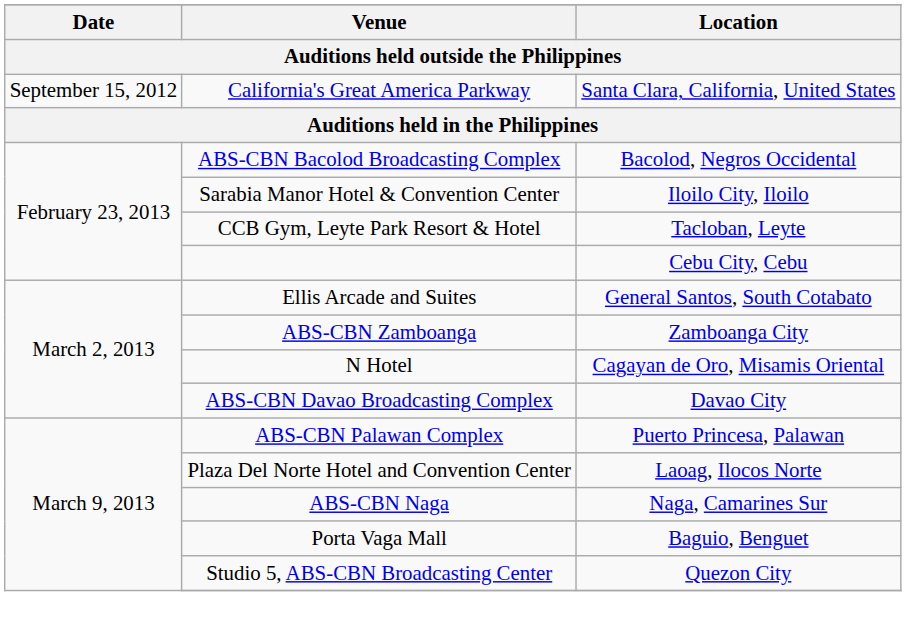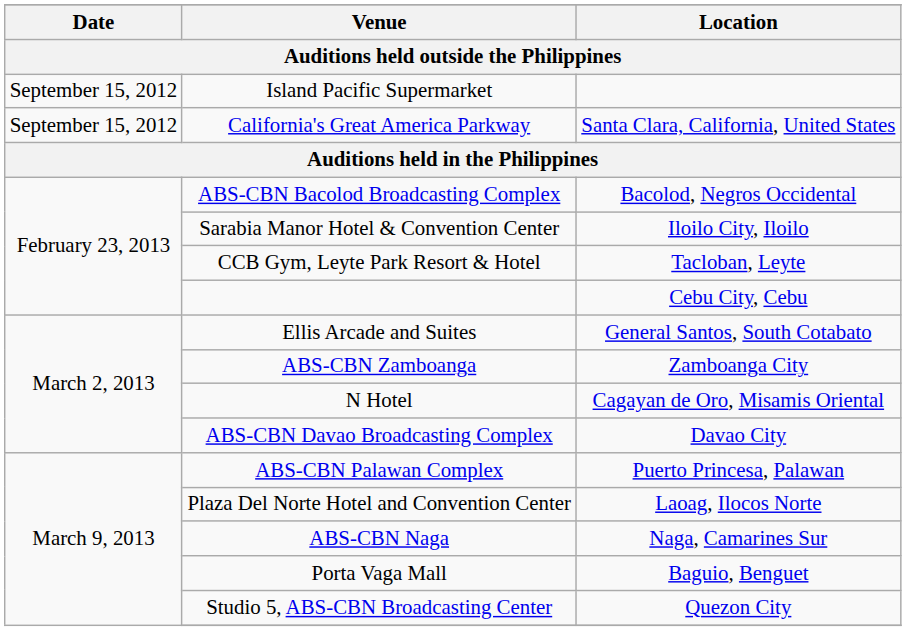 <table class="wikitable" style="text-align:center; line-height:17px; font-size:90%; width:70%;">
 <tr>
 </tr>
 <tr>
 <th scope="col">Date</th>
 <th scope="col">Venue</th>
 <th scope="col">Location</th>
 </tr>
 <tr>
 <th scope="col" colspan="3">Auditions held outside the Philippines</th>
+</tr>
+<tr>
+<td scope="row">September 15, 2012</td>
+<td>Island Pacific Supermarket</td>
+<td></td>
 </tr>
 <tr>
 <td scope="row">September 15, 2012</td>
 <td><a href='#'>California's Great America Parkway</a></td>
 <td><a href='#'>Santa Clara, California</a>, <a href='#'>United States</a></td>
 </tr>
 <tr>
 <th scope="col" colspan="3">Auditions held in the Philippines</th>
 </tr>
 <tr>
 <td scope="row" rowspan="4">February 23, 2013</td>
 <td><a href='#'>ABS-CBN Bacolod Broadcasting Complex</a></td>
 <td><a href='#'>Bacolod</a>, <a href='#'>Negros Occidental</a></td>
 </tr>
 <tr>
 <td>Sarabia Manor Hotel & Convention Center</td>
 <td><a href='#'>Iloilo City</a>, <a href='#'>Iloilo</a></td>
 </tr>
 <tr>
 <td>CCB Gym, Leyte Park Resort & Hotel</td>
 <td><a href='#'>Tacloban</a>, <a href='#'>Leyte</a></td>
 </tr>
 <tr>
 <td></td>
 <td><a href='#'>Cebu City</a>, <a href='#'>Cebu</a></td>
 </tr>
 <tr>
 <td scope="row" rowspan="4">March 2, 2013</td>
 <td>Ellis Arcade and Suites</td>
 <td><a href='#'>General Santos</a>, <a href='#'>South Cotabato</a></td>
 </tr>
 <tr>
 <td><a href='#'>ABS-CBN Zamboanga</a></td>
 <td><a href='#'>Zamboanga City</a></td>
 </tr>
 <tr>
 <td>N Hotel</td>
 <td><a href='#'>Cagayan de Oro</a>, <a href='#'>Misamis Oriental</a></td>
 </tr>
 <tr>
 <td><a href='#'>ABS-CBN Davao Broadcasting Complex</a></td>
 <td><a href='#'>Davao City</a></td>
 </tr>
 <tr>
 <td scope="row" rowspan="7">March 9, 2013</td>
 <td><a href='#'>ABS-CBN Palawan Complex</a></td>
 <td><a href='#'>Puerto Princesa</a>, <a href='#'>Palawan</a></td>
 </tr>
 <tr>
 <td>Plaza Del Norte Hotel and Convention Center</td>
 <td><a href='#'>Laoag</a>, <a href='#'>Ilocos Norte</a></td>
 </tr>
 <tr>
 <td><a href='#'>ABS-CBN Naga</a></td>
 <td><a href='#'>Naga</a>, <a href='#'>Camarines Sur</a></td>
 </tr>
 <tr>
 <td>Porta Vaga Mall</td>
 <td><a href='#'>Baguio</a>, <a href='#'>Benguet</a></td>
 </tr>
 <tr>
 <td>Studio 5, <a href='#'>ABS-CBN Broadcasting Center</a></td>
 <td><a href='#'>Quezon City</a></td>
 </tr>
 <tr>
 </tr>
 </table>
